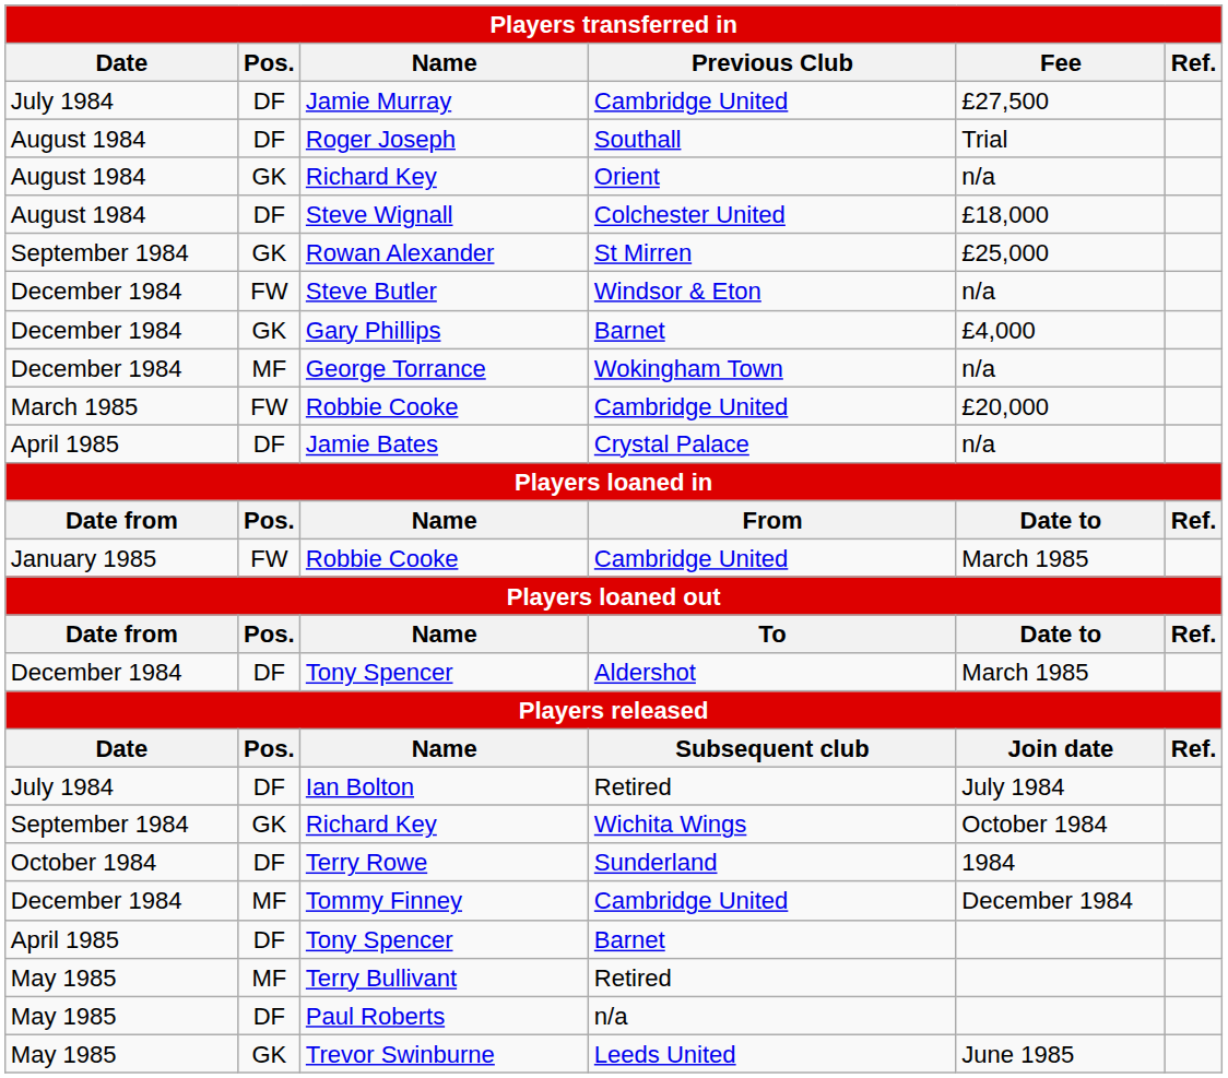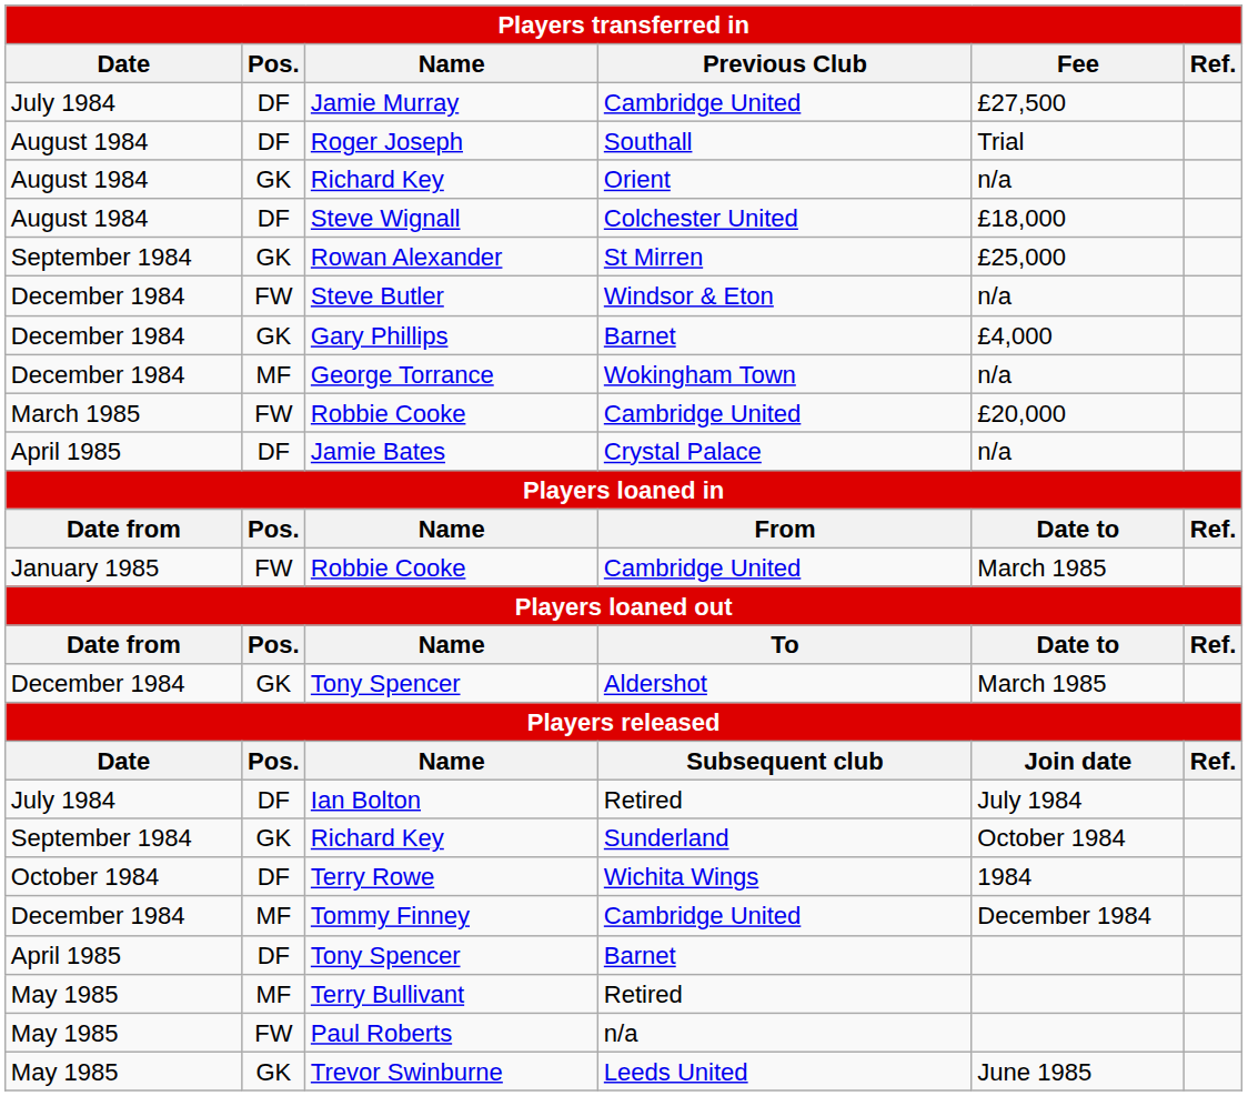 <table class="wikitable" style="font-size:95%;" cellpadding="1">
 <tr>
 <th colspan="6" style="background:#d00; color:white; text-align:center;">Players transferred in</th>
 </tr>
 <tr>
 <th style="width:140px;">Date</th>
 <th style="width:25px;">Pos.</th>
 <th style="width:175px;">Name</th>
 <th style="width:225px;">Previous Club</th>
 <th style="width:125px;">Fee</th>
 <th style="width:25px;">Ref.</th>
 </tr>
 <tr>
 <td>July 1984</td>
 <td style="text-align:center;">DF</td>
 <td> <a href='#'>Jamie Murray</a></td>
 <td> <a href='#'>Cambridge United</a></td>
 <td>£27,500</td>
 <td></td>
 </tr>
 <tr>
 <td>August 1984</td>
 <td style="text-align:center;">DF</td>
 <td> <a href='#'>Roger Joseph</a></td>
 <td> <a href='#'>Southall</a></td>
 <td>Trial</td>
 <td></td>
 </tr>
 <tr>
 <td>August 1984</td>
 <td style="text-align:center;">GK</td>
 <td> <a href='#'>Richard Key</a></td>
 <td> <a href='#'>Orient</a></td>
 <td>n/a</td>
 <td></td>
 </tr>
 <tr>
 <td>August 1984</td>
 <td style="text-align:center;">DF</td>
 <td> <a href='#'>Steve Wignall</a></td>
 <td> <a href='#'>Colchester United</a></td>
 <td>£18,000</td>
 <td></td>
 </tr>
 <tr>
 <td>September 1984</td>
 <td style="text-align:center;">GK</td>
 <td> <a href='#'>Rowan Alexander</a></td>
 <td> <a href='#'>St Mirren</a></td>
 <td>£25,000</td>
 <td></td>
 </tr>
 <tr>
 <td>December 1984</td>
 <td style="text-align:center;">FW</td>
 <td> <a href='#'>Steve Butler</a></td>
 <td> <a href='#'>Windsor & Eton</a></td>
 <td>n/a</td>
 <td></td>
 </tr>
 <tr>
 <td>December 1984</td>
 <td style="text-align:center;">GK</td>
 <td> <a href='#'>Gary Phillips</a></td>
 <td> <a href='#'>Barnet</a></td>
 <td>£4,000</td>
 <td></td>
 </tr>
 <tr>
 <td>December 1984</td>
 <td style="text-align:center;">MF</td>
 <td> <a href='#'>George Torrance</a></td>
 <td> <a href='#'>Wokingham Town</a></td>
 <td>n/a</td>
 <td></td>
 </tr>
 <tr>
 <td>March 1985</td>
 <td style="text-align:center;">FW</td>
 <td> <a href='#'>Robbie Cooke</a></td>
 <td> <a href='#'>Cambridge United</a></td>
 <td>£20,000</td>
 <td></td>
 </tr>
 <tr>
 <td>April 1985</td>
 <td style="text-align:center;">DF</td>
 <td> <a href='#'>Jamie Bates</a></td>
 <td> <a href='#'>Crystal Palace</a></td>
 <td>n/a</td>
 <td></td>
 </tr>
 <tr>
 <th colspan="6" style="background:#d00; color:white; text-align:center;">Players loaned in</th>
 </tr>
 <tr>
 <th>Date from</th>
 <th>Pos.</th>
 <th>Name</th>
 <th>From</th>
 <th>Date to</th>
 <th>Ref.</th>
 </tr>
 <tr>
 <td>January 1985</td>
 <td style="text-align:center;">FW</td>
 <td> <a href='#'>Robbie Cooke</a></td>
 <td> <a href='#'>Cambridge United</a></td>
 <td>March 1985</td>
 <td></td>
 </tr>
 <tr>
 <th colspan="6" style="background:#d00; color:white; text-align:center;">Players loaned out</th>
 </tr>
 <tr>
 <th>Date from</th>
 <th>Pos.</th>
 <th>Name</th>
 <th>To</th>
 <th>Date to</th>
 <th>Ref.</th>
 </tr>
 <tr>
 <td>December 1984</td>
-<td style="text-align:center;">DF</td>
+<td style="text-align:center;">GK</td>
 <td> <a href='#'>Tony Spencer</a></td>
 <td> <a href='#'>Aldershot</a></td>
 <td>March 1985</td>
 <td></td>
 </tr>
 <tr>
 <th colspan="6" style="background:#d00; color:white; text-align:center;">Players released</th>
 </tr>
 <tr>
 <th>Date</th>
 <th>Pos.</th>
 <th>Name</th>
 <th>Subsequent club</th>
 <th>Join date</th>
 <th>Ref.</th>
 </tr>
 <tr>
 <td>July 1984</td>
 <td style="text-align:center;">DF</td>
 <td> <a href='#'>Ian Bolton</a></td>
 <td>Retired</td>
 <td>July 1984</td>
 <td></td>
 </tr>
 <tr>
 <td>September 1984</td>
 <td style="text-align:center;">GK</td>
 <td> <a href='#'>Richard Key</a></td>
-<td> <a href='#'>Wichita Wings</a></td>
+<td> <a href='#'>Sunderland</a></td>
 <td>October 1984</td>
 <td></td>
 </tr>
 <tr>
 <td>October 1984</td>
 <td style="text-align:center;">DF</td>
 <td> <a href='#'>Terry Rowe</a></td>
-<td> <a href='#'>Sunderland</a></td>
+<td> <a href='#'>Wichita Wings</a></td>
 <td>1984</td>
 <td></td>
 </tr>
 <tr>
 <td>December 1984</td>
 <td style="text-align:center;">MF</td>
 <td> <a href='#'>Tommy Finney</a></td>
 <td> <a href='#'>Cambridge United</a></td>
 <td>December 1984</td>
 <td></td>
 </tr>
 <tr>
 <td>April 1985</td>
 <td style="text-align:center;">DF</td>
 <td> <a href='#'>Tony Spencer</a></td>
 <td> <a href='#'>Barnet</a></td>
 <td></td>
 <td></td>
 </tr>
 <tr>
 <td>May 1985</td>
 <td style="text-align:center;">MF</td>
 <td> <a href='#'>Terry Bullivant</a></td>
 <td>Retired</td>
 <td></td>
 <td></td>
 </tr>
 <tr>
 <td>May 1985</td>
-<td style="text-align:center;">DF</td>
+<td style="text-align:center;">FW</td>
 <td> <a href='#'>Paul Roberts</a></td>
 <td>n/a</td>
 <td></td>
 <td></td>
 </tr>
 <tr>
 <td>May 1985</td>
 <td style="text-align:center;">GK</td>
 <td> <a href='#'>Trevor Swinburne</a></td>
 <td> <a href='#'>Leeds United</a></td>
 <td>June 1985</td>
 <td></td>
 </tr>
 </table>
